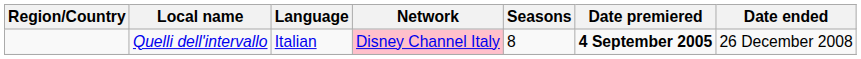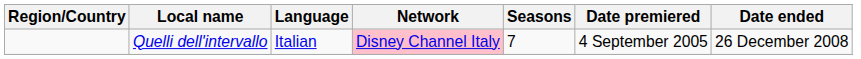 <table class="wikitable">
 <tr>
 <th>Region/Country</th>
 <th>Local name</th>
 <th>Language</th>
 <th>Network</th>
 <th>Seasons</th>
 <th>Date premiered</th>
 <th>Date ended</th>
 </tr>
 <tr>
 <td></td>
 <td><em><a href='#'>Quelli dell'intervallo</a></em></td>
 <td><a href='#'>Italian</a></td>
 <td style="background: pink;"><a href='#'>Disney Channel Italy</a></td>
-<td>8</td>
-<td><strong>4 September 2005</strong></td>
+<td>7</td>
+<td>4 September 2005</td>
 <td>26 December 2008</td>
 </tr>
 <tr>
 </tr>
 </table>
